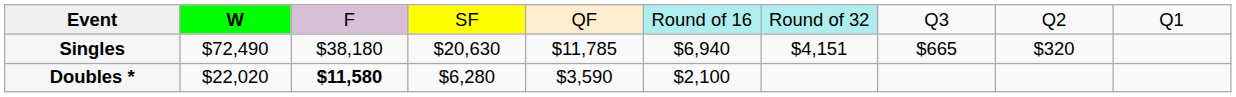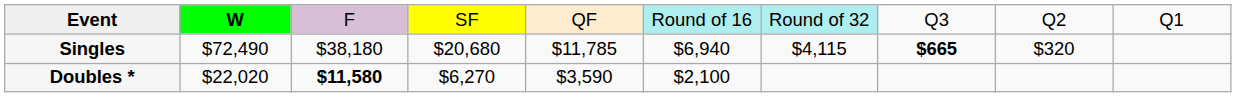 <table class=wikitable style=font-size:90%;text-align:center>
 <tr>
 <td style="width:130px; background:#efefef;"><strong>Event</strong></td>
 <td style="width:80px; background:lime;"><strong>W</strong></td>
 <td style="width:85px; background:thistle;">F</td>
 <td style="width:85px; background:#ff0;">SF</td>
 <td style="width:85px; background:#ffebcd;">QF</td>
 <td style="width:85px; background:#afeeee;">Round of 16</td>
 <td style="width:85px; background:#afeeee;">Round of 32</td>
 <td width=85>Q3</td>
 <td width=85>Q2</td>
 <td width=85>Q1</td>
 </tr>
 <tr>
 <td style="background:#f6f6f6;"><strong>Singles</strong></td>
 <td>$72,490</td>
 <td>$38,180</td>
-<td>$20,630</td>
+<td>$20,680</td>
 <td>$11,785</td>
 <td>$6,940</td>
-<td>$4,151</td>
-<td>$665</td>
+<td>$4,115</td>
+<td><strong>$665</strong></td>
 <td>$320</td>
 <td></td>
 </tr>
 <tr>
 <td style="background:#f6f6f6;"><strong>Doubles *</strong></td>
 <td>$22,020</td>
 <td><strong>$11,580</strong></td>
-<td>$6,280</td>
+<td>$6,270</td>
 <td>$3,590</td>
 <td>$2,100</td>
 <td></td>
 <td></td>
 <td></td>
 <td></td>
 </tr>
 </table>
